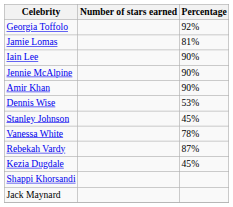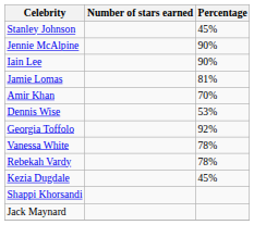 <table class=wikitable >
 <tr>
 <th>Celebrity</th>
 <th>Number of stars earned</th>
 <th>Percentage</th>
 </tr>
 <tr>
-<td><a href='#'>Georgia Toffolo</a></td>
+<td><a href='#'>Stanley Johnson</a></td>
 <td></td>
-<td>92%</td>
+<td>45%</td>
+</tr>
+<tr>
+<td><a href='#'>Jennie McAlpine</a></td>
+<td></td>
+<td>90%</td>
+</tr>
+<tr>
+<td><a href='#'>Iain Lee</a></td>
+<td></td>
+<td>90%</td>
 </tr>
 <tr>
 <td><a href='#'>Jamie Lomas</a></td>
 <td></td>
 <td>81%</td>
 </tr>
 <tr>
-<td><a href='#'>Iain Lee</a></td>
-<td></td>
-<td>90%</td>
-</tr>
-<tr>
-<td><a href='#'>Jennie McAlpine</a></td>
-<td></td>
-<td>90%</td>
-</tr>
-<tr>
 <td><a href='#'>Amir Khan</a></td>
 <td></td>
-<td>90%</td>
+<td>70%</td>
 </tr>
 <tr>
 <td><a href='#'>Dennis Wise</a></td>
 <td></td>
 <td>53%</td>
 </tr>
 <tr>
-<td><a href='#'>Stanley Johnson</a></td>
+<td><a href='#'>Georgia Toffolo</a></td>
 <td></td>
-<td>45%</td>
+<td>92%</td>
 </tr>
 <tr>
 <td><a href='#'>Vanessa White</a></td>
 <td></td>
 <td>78%</td>
 </tr>
 <tr>
 <td><a href='#'>Rebekah Vardy</a></td>
 <td></td>
-<td>87%</td>
+<td>78%</td>
 </tr>
 <tr>
 <td><a href='#'>Kezia Dugdale</a></td>
 <td></td>
 <td>45%</td>
 </tr>
 <tr>
 <td><a href='#'>Shappi Khorsandi</a></td>
 <td></td>
 <td></td>
 </tr>
 <tr>
 <td>Jack Maynard</td>
 <td></td>
 <td></td>
 </tr>
 <tr>
 </tr>
 </table>
